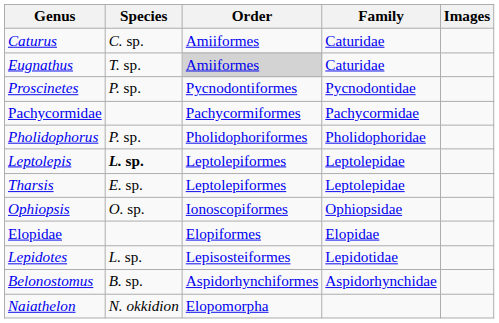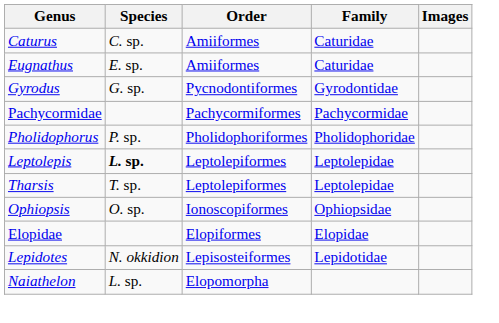 <table class="wikitable sortable">
 <tr>
 <th>Genus</th>
 <th>Species</th>
 <th>Order</th>
 <th>Family</th>
 <th>Images</th>
 </tr>
 <tr>
 <td><em><a href='#'>Caturus</a></em></td>
 <td><em>C.</em> sp.</td>
 <td><a href='#'>Amiiformes</a></td>
 <td><a href='#'>Caturidae</a></td>
 <td></td>
 </tr>
 <tr>
 <td><em><a href='#'>Eugnathus</a></em></td>
-<td><em>T.</em> sp.</td>
-<td style="background: lightgrey;"><a href='#'>Amiiformes</a></td>
+<td><em>E.</em> sp.</td>
+<td><a href='#'>Amiiformes</a></td>
 <td><a href='#'>Caturidae</a></td>
 <td></td>
 </tr>
 <tr>
-<td><em><a href='#'>Proscinetes</a></em></td>
-<td><em>P.</em> sp.</td>
+<td><em><a href='#'>Gyrodus</a></em></td>
+<td><em>G.</em> sp.</td>
 <td><a href='#'>Pycnodontiformes</a></td>
-<td><a href='#'>Pycnodontidae</a></td>
+<td><a href='#'>Gyrodontidae</a></td>
 <td></td>
 </tr>
 <tr>
 <td><a href='#'>Pachycormidae</a></td>
 <td></td>
 <td><a href='#'>Pachycormiformes</a></td>
 <td><a href='#'>Pachycormidae</a></td>
 <td></td>
 </tr>
 <tr>
 <td><em><a href='#'>Pholidophorus</a></em></td>
 <td><em>P.</em> sp.</td>
 <td><a href='#'>Pholidophoriformes</a></td>
 <td><a href='#'>Pholidophoridae</a></td>
 <td></td>
 </tr>
 <tr>
 <td><em><a href='#'>Leptolepis</a></em></td>
 <td><strong><em>L.</em> sp.</strong></td>
 <td><a href='#'>Leptolepiformes</a></td>
 <td><a href='#'>Leptolepidae</a></td>
 <td></td>
 </tr>
 <tr>
 <td><em><a href='#'>Tharsis</a></em></td>
-<td><em>E.</em> sp.</td>
+<td><em>T.</em> sp.</td>
 <td><a href='#'>Leptolepiformes</a></td>
 <td><a href='#'>Leptolepidae</a></td>
 <td></td>
 </tr>
 <tr>
 <td><em><a href='#'>Ophiopsis</a></em></td>
 <td><em>O.</em> sp.</td>
 <td><a href='#'>Ionoscopiformes</a></td>
 <td><a href='#'>Ophiopsidae</a></td>
 <td></td>
 </tr>
 <tr>
 <td><a href='#'>Elopidae</a></td>
 <td></td>
 <td><a href='#'>Elopiformes</a></td>
 <td><a href='#'>Elopidae</a></td>
 <td></td>
 </tr>
 <tr>
 <td><em><a href='#'>Lepidotes</a></em></td>
-<td><em>L.</em> sp.</td>
+<td><em>N. okkidion</em></td>
 <td><a href='#'>Lepisosteiformes</a></td>
 <td><a href='#'>Lepidotidae</a></td>
 <td></td>
 </tr>
 <tr>
-<td><em><a href='#'>Belonostomus</a></em></td>
-<td><em>B.</em> sp.</td>
-<td><a href='#'>Aspidorhynchiformes</a></td>
-<td><a href='#'>Aspidorhynchidae</a></td>
-<td></td>
-</tr>
-<tr>
 <td><em><a href='#'>Naiathelon</a></em></td>
-<td><em>N. okkidion</em></td>
+<td><em>L.</em> sp.</td>
 <td><a href='#'>Elopomorpha</a></td>
 <td></td>
 <td></td>
 </tr>
 </table>
